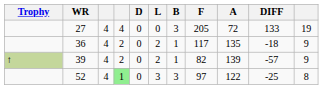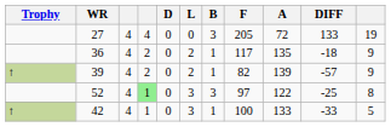 <table class="wikitable" width="80%" style="text-align: center;">
 <tr>
 <th><a href='#'>Trophy</a></th>
 <th>WR</th>
 <th></th>
 <th></th>
 <th>D</th>
 <th>L</th>
 <th>B</th>
 <th>F</th>
 <th>A</th>
 <th>DIFF</th>
 <th></th>
 </tr>
 <tr>
 <td style="text-align: left;"></td>
 <td>27</td>
 <td>4</td>
 <td>4</td>
 <td>0</td>
 <td>0</td>
 <td>3</td>
 <td>205</td>
 <td>72</td>
 <td>133</td>
 <td>19</td>
 </tr>
 <tr>
 <td style="text-align: left;"></td>
 <td>36</td>
 <td>4</td>
 <td>2</td>
 <td>0</td>
 <td>2</td>
 <td>1</td>
 <td>117</td>
 <td>135</td>
 <td>-18</td>
 <td>9</td>
 </tr>
 <tr>
 <td bgcolor="#C4D79B" style="text-align: left;"> ↑</td>
 <td>39</td>
 <td>4</td>
 <td>2</td>
 <td>0</td>
 <td>2</td>
 <td>1</td>
 <td>82</td>
 <td>139</td>
 <td>-57</td>
 <td>9</td>
 </tr>
 <tr>
 <td style="text-align: left;"></td>
 <td>52</td>
 <td>4</td>
 <td style="background: lightgreen;">1</td>
 <td>0</td>
 <td>3</td>
 <td>3</td>
 <td>97</td>
 <td>122</td>
 <td>-25</td>
 <td>8</td>
 </tr>
+<tr>
+<td bgcolor="#C4D79B" style="text-align: left;"> ↑</td>
+<td>42</td>
+<td>4</td>
+<td>1</td>
+<td>0</td>
+<td>3</td>
+<td>1</td>
+<td>100</td>
+<td>133</td>
+<td>-33</td>
+<td>5</td>
+</tr>
 </table>
